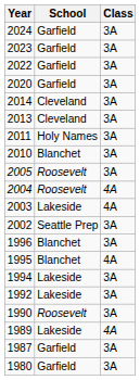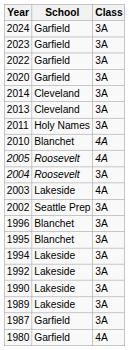 <table class="wikitable">
 <tr>
 <th>Year</th>
 <th>School</th>
 <th>Class</th>
 </tr>
 <tr>
 <td>2024</td>
 <td>Garfield</td>
 <td>3A</td>
 </tr>
 <tr>
 <td>2023</td>
 <td>Garfield</td>
 <td>3A</td>
 </tr>
 <tr>
 <td>2022</td>
 <td>Garfield</td>
 <td>3A</td>
 </tr>
 <tr>
 <td>2020</td>
 <td>Garfield</td>
 <td>3A</td>
 </tr>
 <tr>
 <td>2014</td>
 <td>Cleveland</td>
 <td>3A</td>
 </tr>
 <tr>
 <td>2013</td>
 <td>Cleveland</td>
 <td>3A</td>
 </tr>
 <tr>
 <td>2011</td>
 <td>Holy Names</td>
 <td>3A</td>
 </tr>
 <tr>
 <td>2010</td>
 <td>Blanchet</td>
-<td>3A</td>
+<td><em>4A</em></td>
 </tr>
 <tr>
 <td><em>2005</em></td>
 <td><em>Roosevelt</em></td>
-<td>3A</td>
+<td><em>4A</em></td>
 </tr>
 <tr>
 <td><em>2004</em></td>
 <td><em>Roosevelt</em></td>
-<td><em>4A</em></td>
+<td>3A</td>
 </tr>
 <tr>
 <td>2003</td>
 <td>Lakeside</td>
 <td>4A</td>
 </tr>
 <tr>
 <td>2002</td>
 <td>Seattle Prep</td>
 <td>3A</td>
 </tr>
 <tr>
 <td>1996</td>
 <td>Blanchet</td>
 <td>3A</td>
 </tr>
 <tr>
 <td>1995</td>
 <td>Blanchet</td>
-<td>4A</td>
+<td>3A</td>
 </tr>
 <tr>
 <td>1994</td>
 <td>Lakeside</td>
 <td>3A</td>
 </tr>
 <tr>
 <td>1992</td>
 <td>Lakeside</td>
 <td>3A</td>
 </tr>
 <tr>
 <td>1990</td>
-<td><em>Roosevelt</em></td>
+<td>Lakeside</td>
 <td>3A</td>
 </tr>
 <tr>
 <td>1989</td>
 <td>Lakeside</td>
-<td><em>4A</em></td>
+<td>3A</td>
 </tr>
 <tr>
 <td>1987</td>
 <td>Garfield</td>
 <td>3A</td>
 </tr>
 <tr>
 <td>1980</td>
 <td>Garfield</td>
-<td>3A</td>
+<td>4A</td>
 </tr>
 </table>
